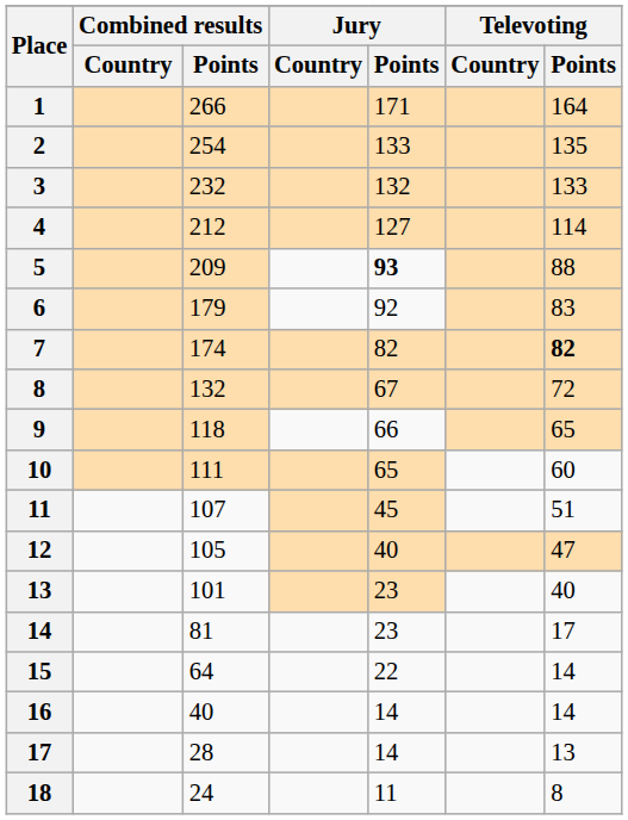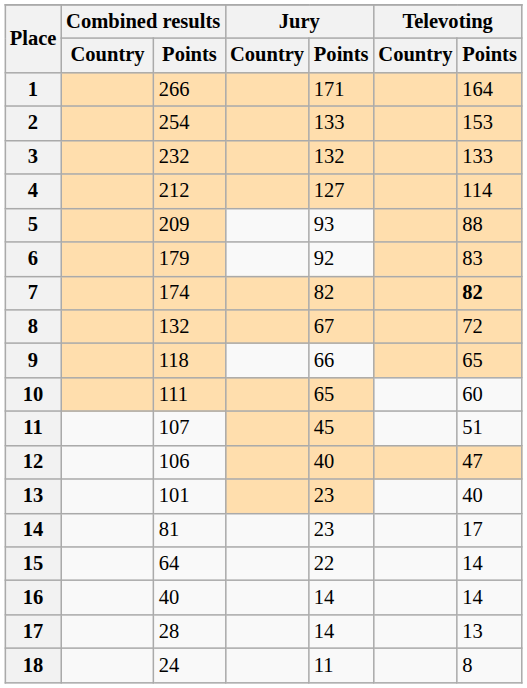 <table class="wikitable collapsible plainrowheaders" style="float:right; margin:10px; font-size:85%;">
 <tr>
 </tr>
 <tr>
 <th scope="col" rowspan="2">Place</th>
 <th scope="col" colspan="2">Combined results</th>
 <th scope="col" colspan="2">Jury</th>
 <th scope="col" colspan="2">Televoting</th>
 </tr>
 <tr>
 <th scope="col">Country</th>
 <th scope="col">Points</th>
 <th scope="col">Country</th>
 <th scope="col">Points</th>
 <th scope="col">Country</th>
 <th scope="col">Points</th>
 </tr>
 <tr>
 <th scope="row" style="text-align:center">1</th>
 <td bgcolor="navajowhite"></td>
 <td bgcolor="navajowhite">266</td>
 <td bgcolor="navajowhite"></td>
 <td bgcolor="navajowhite">171</td>
 <td bgcolor="navajowhite"></td>
 <td bgcolor="navajowhite">164</td>
 </tr>
 <tr>
 <th scope="row" style="text-align:center">2</th>
 <td bgcolor="navajowhite"></td>
 <td bgcolor="navajowhite">254</td>
 <td bgcolor="navajowhite"></td>
 <td bgcolor="navajowhite">133</td>
 <td bgcolor="navajowhite"></td>
-<td bgcolor="navajowhite">135</td>
+<td bgcolor="navajowhite">153</td>
 </tr>
 <tr>
 <th scope="row" style="text-align:center">3</th>
 <td bgcolor="navajowhite"></td>
 <td bgcolor="navajowhite">232</td>
 <td bgcolor="navajowhite"></td>
 <td bgcolor="navajowhite">132</td>
 <td bgcolor="navajowhite"></td>
 <td bgcolor="navajowhite">133</td>
 </tr>
 <tr>
 <th scope="row" style="text-align:center">4</th>
 <td bgcolor="navajowhite"></td>
 <td bgcolor="navajowhite">212</td>
 <td bgcolor="navajowhite"></td>
 <td bgcolor="navajowhite">127</td>
 <td bgcolor="navajowhite"></td>
 <td bgcolor="navajowhite">114</td>
 </tr>
 <tr>
 <th scope="row" style="text-align:center">5</th>
 <td bgcolor="navajowhite"></td>
 <td bgcolor="navajowhite">209</td>
 <td></td>
-<td><strong>93</strong></td>
+<td>93</td>
 <td bgcolor="navajowhite"></td>
 <td bgcolor="navajowhite">88</td>
 </tr>
 <tr>
 <th scope="row" style="text-align:center">6</th>
 <td bgcolor="navajowhite"></td>
 <td bgcolor="navajowhite">179</td>
 <td></td>
 <td>92</td>
 <td bgcolor="navajowhite"></td>
 <td bgcolor="navajowhite">83</td>
 </tr>
 <tr>
 <th scope="row" style="text-align:center">7</th>
 <td bgcolor="navajowhite"></td>
 <td bgcolor="navajowhite">174</td>
 <td bgcolor="navajowhite"></td>
 <td bgcolor="navajowhite">82</td>
 <td bgcolor="navajowhite"></td>
 <td bgcolor="navajowhite"><strong>82</strong></td>
 </tr>
 <tr>
 <th scope="row" style="text-align:center">8</th>
 <td bgcolor="navajowhite"></td>
 <td bgcolor="navajowhite">132</td>
 <td bgcolor="navajowhite"></td>
 <td bgcolor="navajowhite">67</td>
 <td bgcolor="navajowhite"></td>
 <td bgcolor="navajowhite">72</td>
 </tr>
 <tr>
 <th scope="row" style="text-align:center">9</th>
 <td bgcolor="navajowhite"></td>
 <td bgcolor="navajowhite">118</td>
 <td></td>
 <td>66</td>
 <td bgcolor="navajowhite"></td>
 <td bgcolor="navajowhite">65</td>
 </tr>
 <tr>
 <th scope="row" style="text-align:center">10</th>
 <td bgcolor="navajowhite"></td>
 <td bgcolor="navajowhite">111</td>
 <td bgcolor="navajowhite"></td>
 <td bgcolor="navajowhite">65</td>
 <td></td>
 <td>60</td>
 </tr>
 <tr>
 <th scope="row" style="text-align:center">11</th>
 <td></td>
 <td>107</td>
 <td bgcolor="navajowhite"></td>
 <td bgcolor="navajowhite">45</td>
 <td></td>
 <td>51</td>
 </tr>
 <tr>
 <th scope="row" style="text-align:center">12</th>
 <td></td>
-<td>105</td>
+<td>106</td>
 <td bgcolor="navajowhite"></td>
 <td bgcolor="navajowhite">40</td>
 <td bgcolor="navajowhite"></td>
 <td bgcolor="navajowhite">47</td>
 </tr>
 <tr>
 <th scope="row" style="text-align:center">13</th>
 <td></td>
 <td>101</td>
 <td bgcolor="navajowhite"></td>
 <td bgcolor="navajowhite">23</td>
 <td></td>
 <td>40</td>
 </tr>
 <tr>
 <th scope="row" style="text-align:center">14</th>
 <td></td>
 <td>81</td>
 <td></td>
 <td>23</td>
 <td></td>
 <td>17</td>
 </tr>
 <tr>
 <th scope="row" style="text-align:center">15</th>
 <td></td>
 <td>64</td>
 <td></td>
 <td>22</td>
 <td></td>
 <td>14</td>
 </tr>
 <tr>
 <th scope="row" style="text-align:center">16</th>
 <td></td>
 <td>40</td>
 <td></td>
 <td>14</td>
 <td></td>
 <td>14</td>
 </tr>
 <tr>
 <th scope="row" style="text-align:center">17</th>
 <td></td>
 <td>28</td>
 <td></td>
 <td>14</td>
 <td></td>
 <td>13</td>
 </tr>
 <tr>
 <th scope="row" style="text-align:center">18</th>
 <td></td>
 <td>24</td>
 <td></td>
 <td>11</td>
 <td></td>
 <td>8</td>
 </tr>
 </table>
